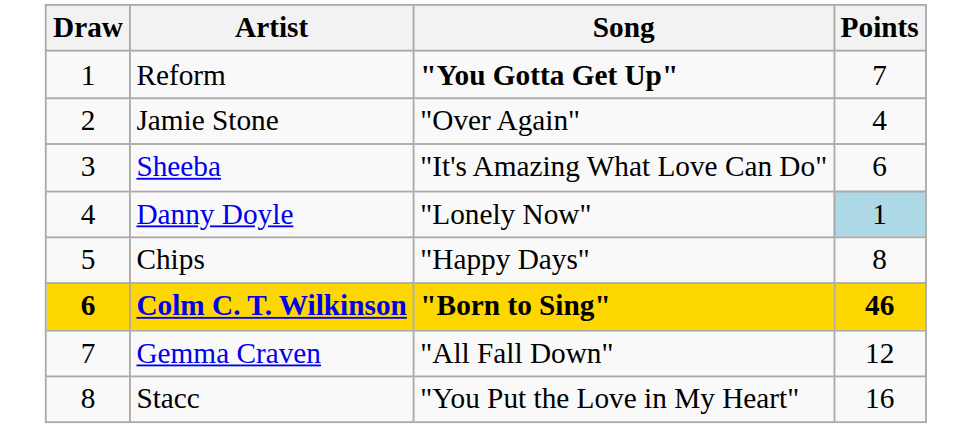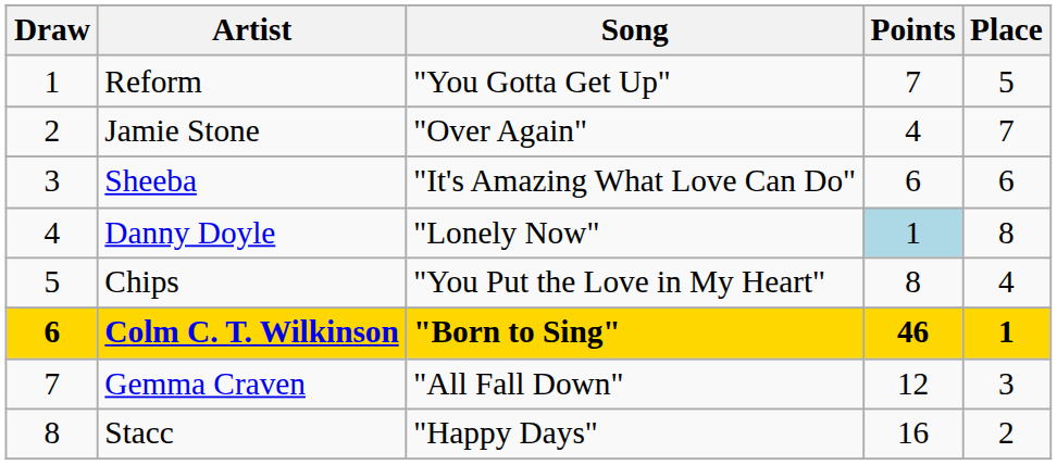 <table class="sortable wikitable" style="margin: 1em auto 1em auto; text-align:center">
 <tr>
 <th>Draw</th>
 <th>Artist</th>
 <th>Song</th>
 <th>Points</th>
+<th>Place</th>
 </tr>
 <tr>
 <td>1</td>
 <td align="left">Reform</td>
-<td align="left"><strong>"You Gotta Get Up"</strong></td>
+<td align="left">"You Gotta Get Up"</td>
 <td>7</td>
+<td>5</td>
 </tr>
 <tr>
 <td>2</td>
 <td align="left">Jamie Stone</td>
 <td align="left">"Over Again"</td>
 <td>4</td>
+<td>7</td>
 </tr>
 <tr>
 <td>3</td>
 <td align="left"><a href='#'>Sheeba</a></td>
 <td align="left">"It's Amazing What Love Can Do"</td>
+<td>6</td>
 <td>6</td>
 </tr>
 <tr>
 <td>4</td>
 <td align="left"><a href='#'>Danny Doyle</a></td>
 <td align="left">"Lonely Now"</td>
 <td style="background: lightblue;">1</td>
+<td>8</td>
 </tr>
 <tr>
 <td>5</td>
 <td align="left">Chips</td>
-<td align="left">"Happy Days"</td>
+<td align="left">"You Put the Love in My Heart"</td>
 <td>8</td>
+<td>4</td>
 </tr>
 <tr style="font-weight:bold; background:gold;">
 <td>6</td>
 <td align="left"><a href='#'>Colm C. T. Wilkinson</a></td>
 <td align="left">"Born to Sing"</td>
 <td>46</td>
+<td>1</td>
 </tr>
 <tr>
 <td>7</td>
 <td align="left"><a href='#'>Gemma Craven</a></td>
 <td align="left">"All Fall Down"</td>
 <td>12</td>
+<td>3</td>
 </tr>
 <tr>
 <td>8</td>
 <td align="left">Stacc</td>
-<td align="left">"You Put the Love in My Heart"</td>
+<td align="left">"Happy Days"</td>
 <td>16</td>
+<td>2</td>
 </tr>
 </table>
